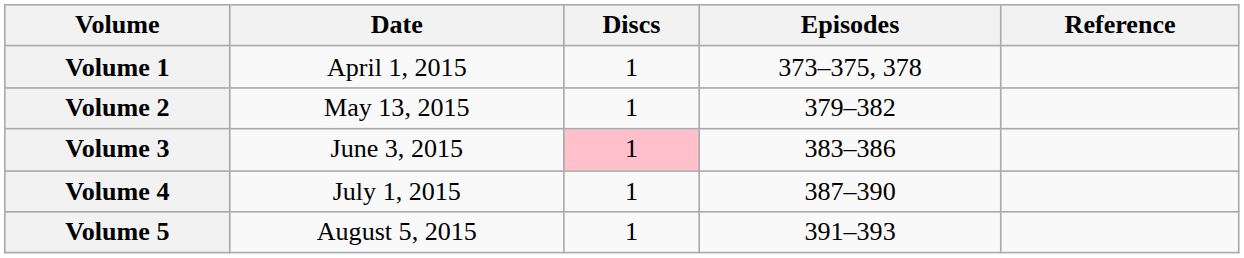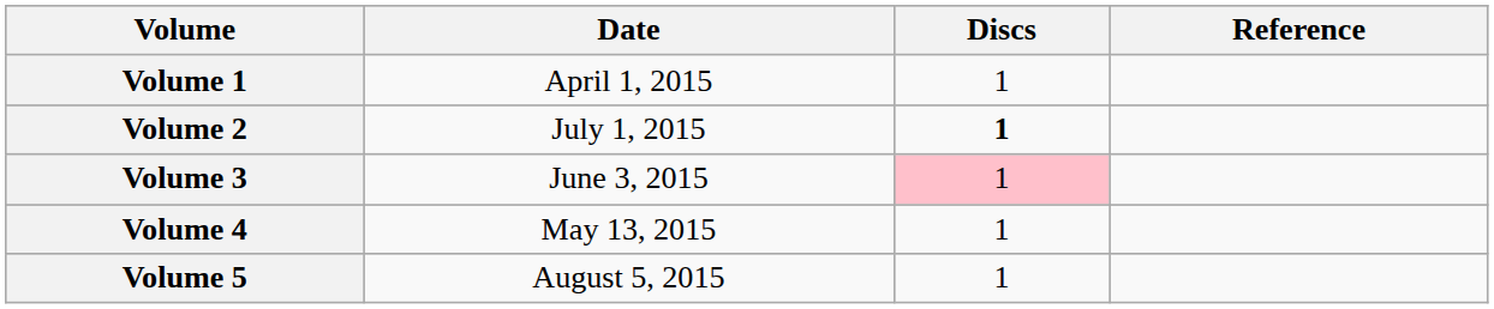 <table class="wikitable" style="text-align: center; width: 60%;">
 <tr>
 <th scope="col" 175px;>Volume</th>
 <th scope="col" 125px;>Date</th>
 <th scope="col">Discs</th>
-<th scope="col">Episodes</th>
 <th scope="col">Reference</th>
 </tr>
 <tr>
 <th scope="row">Volume 1</th>
 <td>April 1, 2015</td>
 <td>1</td>
-<td>373–375, 378</td>
 <td></td>
 </tr>
 <tr>
 <th scope="row">Volume 2</th>
-<td>May 13, 2015</td>
-<td>1</td>
-<td>379–382</td>
+<td>July 1, 2015</td>
+<td><strong>1</strong></td>
 <td></td>
 </tr>
 <tr>
 <th scope="row">Volume 3</th>
 <td>June 3, 2015</td>
 <td style="background: pink;">1</td>
-<td>383–386</td>
 <td></td>
 </tr>
 <tr>
 <th scope="row">Volume 4</th>
-<td>July 1, 2015</td>
+<td>May 13, 2015</td>
 <td>1</td>
-<td>387–390</td>
 <td></td>
 </tr>
 <tr>
 <th scope="row">Volume 5</th>
 <td>August 5, 2015</td>
 <td>1</td>
-<td>391–393</td>
 <td></td>
 </tr>
 </table>
